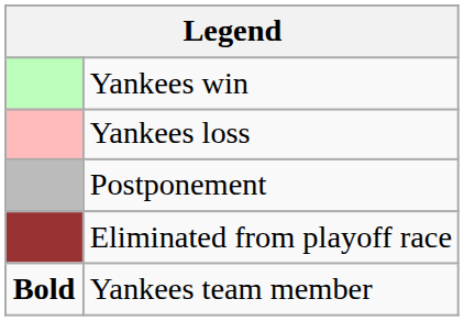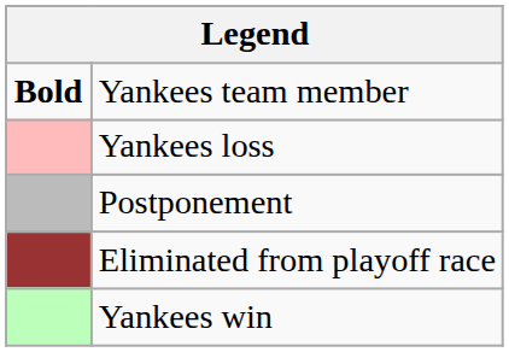 <table class="wikitable" style="font-size:90%">
 <tr>
 <th colspan=2>Legend</th>
 </tr>
 <tr>
-<td style="background:#bfb;"> </td>
-<td>Yankees win</td>
+<td><strong>Bold</strong></td>
+<td>Yankees team member</td>
 </tr>
 <tr>
 <td style="background:#fbb;"> </td>
 <td>Yankees loss</td>
 </tr>
 <tr>
 <td style="background:#bbb;"> </td>
 <td>Postponement</td>
 </tr>
 <tr>
 <td style="background:#993333;"> </td>
 <td>Eliminated from playoff race</td>
 </tr>
 <tr>
-<td><strong>Bold</strong></td>
-<td>Yankees team member</td>
+<td style="background:#bfb;"> </td>
+<td>Yankees win</td>
 </tr>
 </table>
